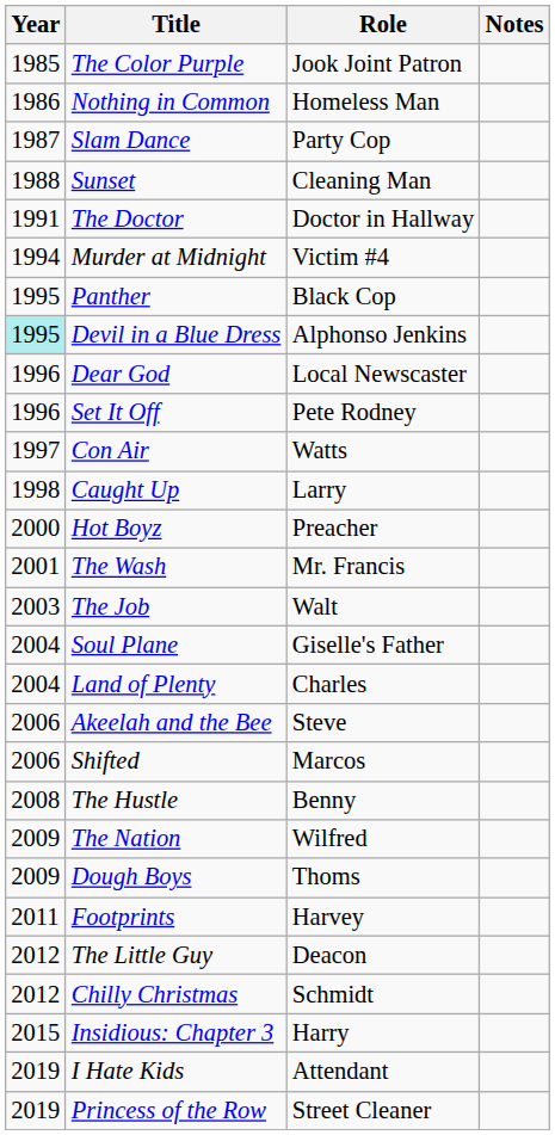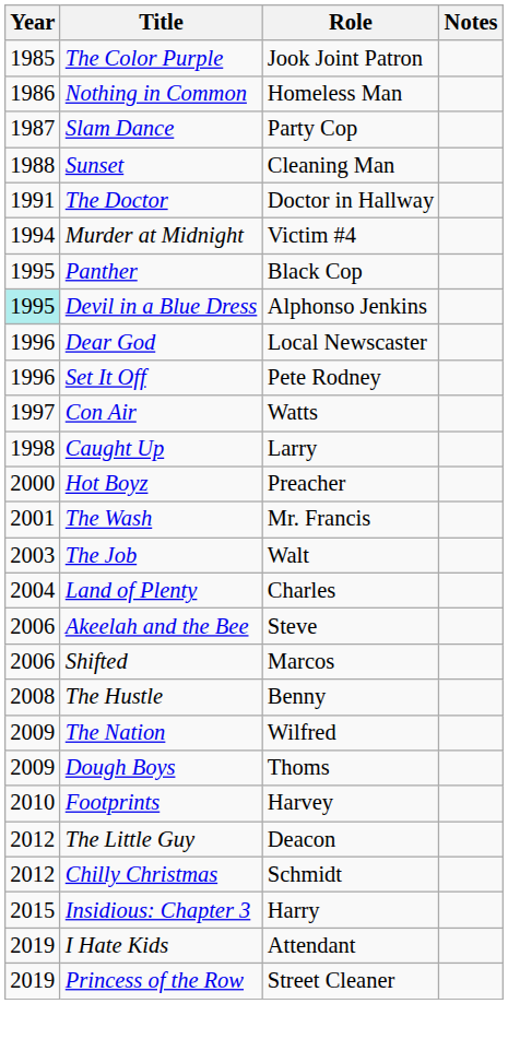 <table class="wikitable sortable">
 <tr>
 <th>Year</th>
 <th>Title</th>
 <th>Role</th>
 <th>Notes</th>
 </tr>
 <tr>
 <td>1985</td>
 <td><a href='#'><em>The Color Purple</em></a></td>
 <td>Jook Joint Patron</td>
 <td></td>
 </tr>
 <tr>
 <td>1986</td>
 <td><em><a href='#'>Nothing in Common</a></em></td>
 <td>Homeless Man</td>
 <td></td>
 </tr>
 <tr>
 <td>1987</td>
 <td><a href='#'><em>Slam Dance</em></a></td>
 <td>Party Cop</td>
 <td></td>
 </tr>
 <tr>
 <td>1988</td>
 <td><a href='#'><em>Sunset</em></a></td>
 <td>Cleaning Man</td>
 <td></td>
 </tr>
 <tr>
 <td>1991</td>
 <td><a href='#'><em>The Doctor</em></a></td>
 <td>Doctor in Hallway</td>
 <td></td>
 </tr>
 <tr>
 <td>1994</td>
 <td><em>Murder at Midnight</em></td>
 <td>Victim #4</td>
 <td></td>
 </tr>
 <tr>
 <td>1995</td>
 <td><a href='#'><em>Panther</em></a></td>
 <td>Black Cop</td>
 <td></td>
 </tr>
 <tr>
 <td style="background: paleturquoise;">1995</td>
 <td><a href='#'><em>Devil in a Blue Dress</em></a></td>
 <td>Alphonso Jenkins</td>
 <td></td>
 </tr>
 <tr>
 <td>1996</td>
 <td><a href='#'><em>Dear God</em></a></td>
 <td>Local Newscaster</td>
 <td></td>
 </tr>
 <tr>
 <td>1996</td>
 <td><a href='#'><em>Set It Off</em></a></td>
 <td>Pete Rodney</td>
 <td></td>
 </tr>
 <tr>
 <td>1997</td>
 <td><em><a href='#'>Con Air</a></em></td>
 <td>Watts</td>
 <td></td>
 </tr>
 <tr>
 <td>1998</td>
 <td><a href='#'><em>Caught Up</em></a></td>
 <td>Larry</td>
 <td></td>
 </tr>
 <tr>
 <td>2000</td>
 <td><a href='#'><em>Hot Boyz</em></a></td>
 <td>Preacher</td>
 <td></td>
 </tr>
 <tr>
 <td>2001</td>
 <td><a href='#'><em>The Wash</em></a></td>
 <td>Mr. Francis</td>
 <td></td>
 </tr>
 <tr>
 <td>2003</td>
 <td><a href='#'><em>The Job</em></a></td>
 <td>Walt</td>
 <td></td>
 </tr>
 <tr>
 <td>2004</td>
-<td><em><a href='#'>Soul Plane</a></em></td>
-<td>Giselle's Father</td>
-<td></td>
-</tr>
-<tr>
-<td>2004</td>
 <td><em><a href='#'>Land of Plenty</a></em></td>
 <td>Charles</td>
 <td></td>
 </tr>
 <tr>
 <td>2006</td>
 <td><em><a href='#'>Akeelah and the Bee</a></em></td>
 <td>Steve</td>
 <td></td>
 </tr>
 <tr>
 <td>2006</td>
 <td><em>Shifted</em></td>
 <td>Marcos</td>
 <td></td>
 </tr>
 <tr>
 <td>2008</td>
 <td><em>The Hustle</em></td>
 <td>Benny</td>
 <td></td>
 </tr>
 <tr>
 <td>2009</td>
 <td><a href='#'><em>The Nation</em></a></td>
 <td>Wilfred</td>
 <td></td>
 </tr>
 <tr>
 <td>2009</td>
 <td><a href='#'><em>Dough Boys</em></a></td>
 <td>Thoms</td>
 <td></td>
 </tr>
 <tr>
-<td>2011</td>
+<td>2010</td>
 <td><em><a href='#'>Footprints</a></em></td>
 <td>Harvey</td>
 <td></td>
 </tr>
 <tr>
 <td>2012</td>
 <td><em>The Little Guy</em></td>
 <td>Deacon</td>
 <td></td>
 </tr>
 <tr>
 <td>2012</td>
 <td><em><a href='#'>Chilly Christmas</a></em></td>
 <td>Schmidt</td>
 <td></td>
 </tr>
 <tr>
 <td>2015</td>
 <td><em><a href='#'>Insidious: Chapter 3</a></em></td>
 <td>Harry</td>
 <td></td>
 </tr>
 <tr>
 <td>2019</td>
 <td><em>I Hate Kids</em></td>
 <td>Attendant</td>
 <td></td>
 </tr>
 <tr>
 <td>2019</td>
 <td><em><a href='#'>Princess of the Row</a></em></td>
 <td>Street Cleaner</td>
 <td></td>
 </tr>
 </table>
